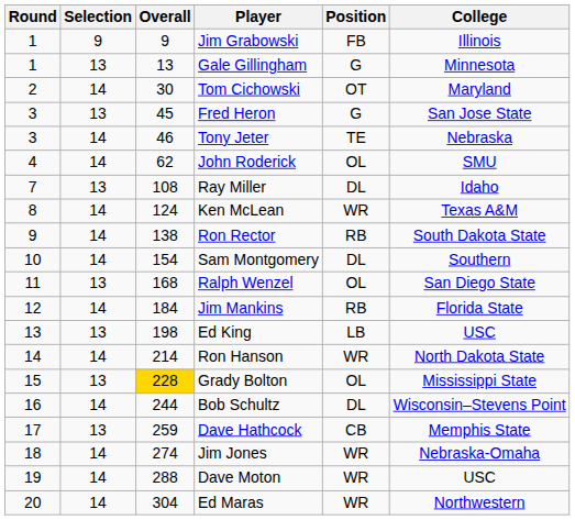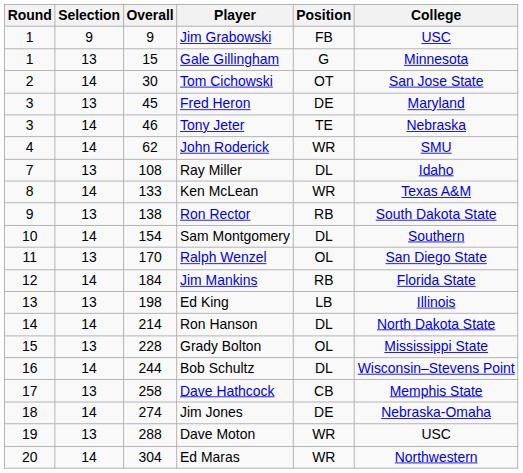 <table class=wikitable style="text-align:center">
 <tr>
 <th>Round</th>
 <th>Selection</th>
 <th>Overall</th>
 <th>Player</th>
 <th>Position</th>
 <th>College</th>
 </tr>
 <tr>
 <td>1</td>
 <td>9</td>
 <td>9</td>
 <td align=left><a href='#'>Jim Grabowski</a></td>
 <td>FB</td>
-<td><a href='#'>Illinois</a></td>
+<td><a href='#'>USC</a></td>
 </tr>
 <tr>
 <td>1</td>
 <td>13</td>
-<td>13</td>
+<td>15</td>
 <td align=left><a href='#'>Gale Gillingham</a></td>
 <td>G</td>
 <td><a href='#'>Minnesota</a></td>
 </tr>
 <tr>
 <td>2</td>
 <td>14</td>
 <td>30</td>
 <td align=left><a href='#'>Tom Cichowski</a></td>
 <td>OT</td>
-<td><a href='#'>Maryland</a></td>
+<td><a href='#'>San Jose State</a></td>
 </tr>
 <tr>
 <td>3</td>
 <td>13</td>
 <td>45</td>
 <td align=left><a href='#'>Fred Heron</a></td>
-<td>G</td>
-<td><a href='#'>San Jose State</a></td>
+<td>DE</td>
+<td><a href='#'>Maryland</a></td>
 </tr>
 <tr>
 <td>3</td>
 <td>14</td>
 <td>46</td>
 <td align=left><a href='#'>Tony Jeter</a></td>
 <td>TE</td>
 <td><a href='#'>Nebraska</a></td>
 </tr>
 <tr>
 <td>4</td>
 <td>14</td>
 <td>62</td>
 <td align=left><a href='#'>John Roderick</a></td>
-<td>OL</td>
+<td>WR</td>
 <td><a href='#'>SMU</a></td>
 </tr>
 <tr>
 <td>7</td>
 <td>13</td>
 <td>108</td>
 <td align=left>Ray Miller</td>
 <td align=center>DL</td>
 <td><a href='#'>Idaho</a></td>
 </tr>
 <tr>
 <td>8</td>
 <td>14</td>
-<td>124</td>
+<td>133</td>
 <td align=left>Ken McLean</td>
 <td>WR</td>
 <td><a href='#'>Texas A&M</a></td>
 </tr>
 <tr>
 <td>9</td>
-<td>14</td>
+<td>13</td>
 <td>138</td>
 <td align=left><a href='#'>Ron Rector</a></td>
 <td>RB</td>
 <td><a href='#'>South Dakota State</a></td>
 </tr>
 <tr>
 <td>10</td>
 <td>14</td>
 <td>154</td>
 <td align=left>Sam Montgomery</td>
 <td>DL</td>
 <td><a href='#'>Southern</a></td>
 </tr>
 <tr>
 <td>11</td>
 <td>13</td>
-<td>168</td>
+<td>170</td>
 <td align=left><a href='#'>Ralph Wenzel</a></td>
 <td>OL</td>
 <td><a href='#'>San Diego State</a></td>
 </tr>
 <tr>
 <td>12</td>
 <td>14</td>
 <td>184</td>
 <td align=left><a href='#'>Jim Mankins</a></td>
 <td>RB</td>
 <td><a href='#'>Florida State</a></td>
 </tr>
 <tr>
 <td>13</td>
 <td>13</td>
 <td>198</td>
 <td align=left>Ed King</td>
 <td>LB</td>
-<td><a href='#'>USC</a></td>
+<td><a href='#'>Illinois</a></td>
 </tr>
 <tr>
 <td>14</td>
 <td>14</td>
 <td>214</td>
 <td align=left>Ron Hanson</td>
-<td>WR</td>
+<td align=center>DL</td>
 <td><a href='#'>North Dakota State</a></td>
 </tr>
 <tr>
 <td>15</td>
 <td>13</td>
-<td style="background: gold;">228</td>
+<td>228</td>
 <td align=left>Grady Bolton</td>
 <td>OL</td>
 <td><a href='#'>Mississippi State</a></td>
 </tr>
 <tr>
 <td>16</td>
 <td>14</td>
 <td>244</td>
 <td align=left>Bob Schultz</td>
 <td>DL</td>
 <td><a href='#'>Wisconsin–Stevens Point</a></td>
 </tr>
 <tr>
 <td>17</td>
 <td>13</td>
-<td>259</td>
+<td>258</td>
 <td align=left><a href='#'>Dave Hathcock</a></td>
 <td>CB</td>
 <td><a href='#'>Memphis State</a></td>
 </tr>
 <tr>
 <td>18</td>
 <td>14</td>
 <td>274</td>
 <td align=left>Jim Jones</td>
-<td>WR</td>
+<td>DE</td>
 <td><a href='#'>Nebraska-Omaha</a></td>
 </tr>
 <tr>
 <td>19</td>
-<td>14</td>
+<td>13</td>
 <td>288</td>
 <td align=left>Dave Moton</td>
 <td>WR</td>
 <td>USC</td>
 </tr>
 <tr>
 <td>20</td>
 <td>14</td>
 <td>304</td>
 <td align=left>Ed Maras</td>
 <td>WR</td>
 <td><a href='#'>Northwestern</a></td>
 </tr>
 </table>
